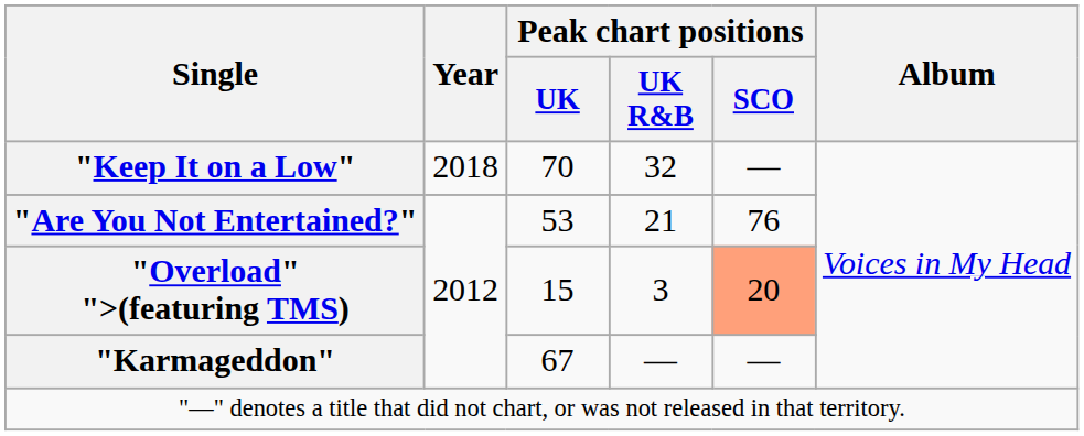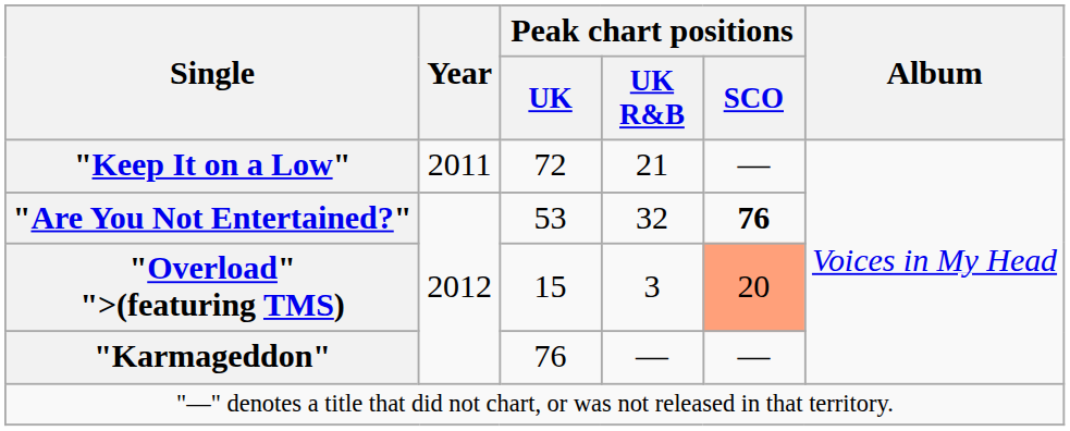 <table class="wikitable plainrowheaders" style="text-align:center;" border="1">
 <tr>
 <th scope="col" rowspan="2">Single</th>
 <th scope="col" rowspan="2">Year</th>
 <th scope="col" colspan="3">Peak chart positions</th>
 <th scope="col" rowspan="2">Album</th>
 </tr>
 <tr>
 <th scope="col" style="width:3em;font-size:90%;"><a href='#'>UK</a><br></th>
 <th scope="col" style="width:3em;font-size:90%;"><a href='#'>UK<br>R&B</a><br></th>
 <th scope="col" style="width:3em;font-size:90%;"><a href='#'>SCO</a><br></th>
 </tr>
 <tr>
 <th scope="row">"<a href='#'>Keep It on a Low</a>"</th>
-<td>2018</td>
-<td>70</td>
-<td>32</td>
+<td>2011</td>
+<td>72</td>
+<td>21</td>
 <td>—</td>
 <td rowspan="4"><em><a href='#'>Voices in My Head</a></em></td>
 </tr>
 <tr>
 <th scope="row">"<a href='#'>Are You Not Entertained?</a>"</th>
 <td rowspan="3">2012</td>
 <td>53</td>
-<td>21</td>
-<td>76</td>
+<td>32</td>
+<td><strong>76</strong></td>
 </tr>
 <tr>
 <th scope="row">"<a href='#'>Overload</a>"<br><span>">(featuring <a href='#'>TMS</a>)</span></th>
 <td>15</td>
 <td>3</td>
 <td style="background: lightsalmon;">20</td>
 </tr>
 <tr>
 <th scope="row">"Karmageddon"</th>
-<td>67</td>
+<td>76</td>
 <td>—</td>
 <td>—</td>
 </tr>
 <tr>
 <td colspan="6" style="font-size:9pt">"—" denotes a title that did not chart, or was not released in that territory.</td>
 </tr>
 </table>
